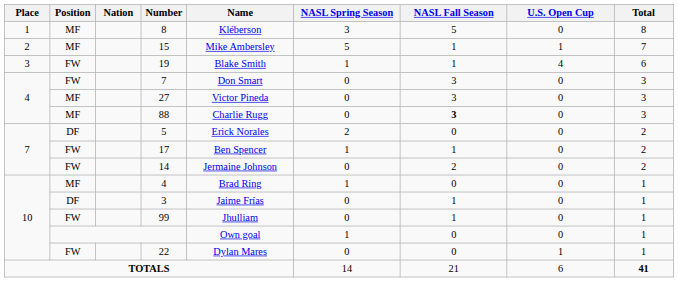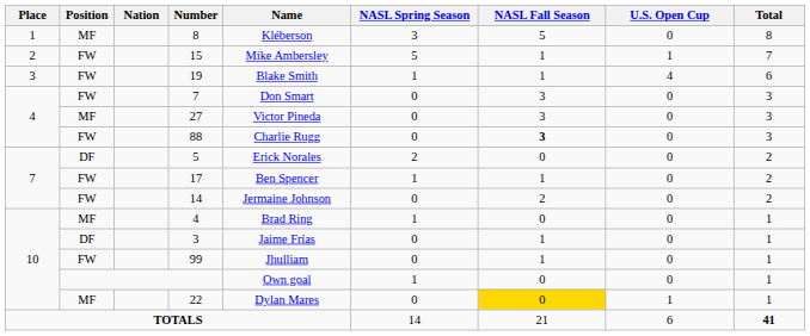 <table class="wikitable" style="font-size: 95%; text-align: center;">
 <tr>
 <th width=60>Place</th>
 <th width=60>Position</th>
 <th width=60>Nation</th>
 <th width=60>Number</th>
 <th width=150>Name</th>
 <th width=150><a href='#'>NASL Spring Season</a></th>
 <th width=150><a href='#'>NASL Fall Season</a></th>
 <th width=150><a href='#'>U.S. Open Cup</a></th>
 <th width=80>Total</th>
 </tr>
 <tr>
 <td>1</td>
 <td>MF</td>
 <td></td>
 <td>8</td>
 <td><a href='#'>Kléberson</a></td>
 <td>3</td>
 <td>5</td>
 <td>0</td>
 <td>8</td>
 </tr>
 <tr>
 <td>2</td>
-<td>MF</td>
+<td>FW</td>
 <td></td>
 <td>15</td>
 <td><a href='#'>Mike Ambersley</a></td>
 <td>5</td>
 <td>1</td>
 <td>1</td>
 <td>7</td>
 </tr>
 <tr>
 <td>3</td>
 <td>FW</td>
 <td></td>
 <td>19</td>
 <td><a href='#'>Blake Smith</a></td>
 <td>1</td>
 <td>1</td>
 <td>4</td>
 <td>6</td>
 </tr>
 <tr>
 <td rowspan="3">4</td>
 <td>FW</td>
 <td></td>
 <td>7</td>
 <td><a href='#'>Don Smart</a></td>
 <td>0</td>
 <td>3</td>
 <td>0</td>
 <td>3</td>
 </tr>
 <tr>
 <td>MF</td>
 <td></td>
 <td>27</td>
 <td><a href='#'>Victor Pineda</a></td>
 <td>0</td>
 <td>3</td>
 <td>0</td>
 <td>3</td>
 </tr>
 <tr>
-<td>MF</td>
+<td>FW</td>
 <td></td>
 <td>88</td>
 <td><a href='#'>Charlie Rugg</a></td>
 <td>0</td>
 <td><strong>3</strong></td>
 <td>0</td>
 <td>3</td>
 </tr>
 <tr>
 <td rowspan="3">7</td>
 <td>DF</td>
 <td></td>
 <td>5</td>
 <td><a href='#'>Erick Norales</a></td>
 <td>2</td>
 <td>0</td>
 <td>0</td>
 <td>2</td>
 </tr>
 <tr>
 <td>FW</td>
 <td></td>
 <td>17</td>
 <td><a href='#'>Ben Spencer</a></td>
 <td>1</td>
 <td>1</td>
 <td>0</td>
 <td>2</td>
 </tr>
 <tr>
 <td>FW</td>
 <td></td>
 <td>14</td>
 <td><a href='#'>Jermaine Johnson</a></td>
 <td>0</td>
 <td>2</td>
 <td>0</td>
 <td>2</td>
 </tr>
 <tr>
 <td rowspan="5">10</td>
 <td>MF</td>
 <td></td>
 <td>4</td>
 <td><a href='#'>Brad Ring</a></td>
 <td>1</td>
 <td>0</td>
 <td>0</td>
 <td>1</td>
 </tr>
 <tr>
 <td>DF</td>
 <td></td>
 <td>3</td>
 <td><a href='#'>Jaime Frías</a></td>
 <td>0</td>
 <td>1</td>
 <td>0</td>
 <td>1</td>
 </tr>
 <tr>
 <td>FW</td>
 <td></td>
 <td>99</td>
 <td><a href='#'>Jhulliam</a></td>
 <td>0</td>
 <td>1</td>
 <td>0</td>
 <td>1</td>
 </tr>
 <tr>
 <td colspan="3"></td>
 <td><a href='#'>Own goal</a></td>
 <td>1</td>
 <td>0</td>
 <td>0</td>
 <td>1</td>
 </tr>
 <tr>
-<td>FW</td>
+<td>MF</td>
 <td></td>
 <td>22</td>
 <td><a href='#'>Dylan Mares</a></td>
 <td>0</td>
-<td>0</td>
+<td style="background: gold;">0</td>
 <td>1</td>
 <td>1</td>
 </tr>
 <tr>
 <td colspan="5"><strong>TOTALS</strong></td>
 <td>14</td>
 <td>21</td>
 <td>6</td>
 <td><strong>41</strong></td>
 </tr>
 </table>
